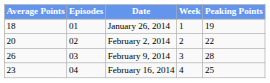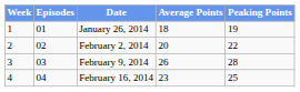 <table class="wikitable" style="font-size:14px;">
 <tr style="background:cornflowerblue; color:white; text-align:center;">
-<td><strong>Average Points</strong></td>
+<td><strong>Week</strong></td>
 <td><strong>Episodes</strong></td>
 <td><strong>Date</strong></td>
-<td><strong>Week</strong></td>
+<td><strong>Average Points</strong></td>
 <td><strong>Peaking Points</strong></td>
 </tr>
 <tr>
-<td>18</td>
+<td>1</td>
 <td>01</td>
 <td>January 26, 2014</td>
-<td>1</td>
+<td>18</td>
 <td>19</td>
 </tr>
 <tr>
-<td>20</td>
+<td>2</td>
 <td>02</td>
 <td>February 2, 2014</td>
-<td>2</td>
+<td>20</td>
 <td>22</td>
 </tr>
 <tr>
-<td>26</td>
+<td>3</td>
 <td>03</td>
 <td>February 9, 2014</td>
-<td>3</td>
+<td>26</td>
 <td>28</td>
 </tr>
 <tr>
-<td>23</td>
+<td>4</td>
 <td>04</td>
 <td>February 16, 2014</td>
-<td>4</td>
+<td>23</td>
 <td>25</td>
 </tr>
 </table>
